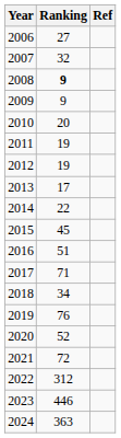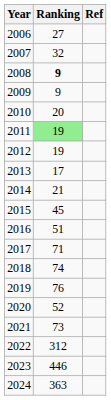 <table class="wikitable" style="text-align:center; font-size: 95%;">
 <tr>
 <th>Year</th>
 <th>Ranking</th>
 <th>Ref</th>
 </tr>
 <tr>
 <td>2006</td>
 <td>27</td>
 <td></td>
 </tr>
 <tr>
 <td>2007</td>
 <td>32</td>
 <td></td>
 </tr>
 <tr>
 <td>2008</td>
 <td><strong>9</strong></td>
 <td></td>
 </tr>
 <tr>
 <td>2009</td>
 <td>9</td>
 <td></td>
 </tr>
 <tr>
 <td>2010</td>
 <td>20</td>
 <td></td>
 </tr>
 <tr>
 <td>2011</td>
-<td>19</td>
+<td style="background: lightgreen;">19</td>
 <td></td>
 </tr>
 <tr>
 <td>2012</td>
 <td>19</td>
 <td></td>
 </tr>
 <tr>
 <td>2013</td>
 <td>17</td>
 <td></td>
 </tr>
 <tr>
 <td>2014</td>
-<td>22</td>
+<td>21</td>
 <td></td>
 </tr>
 <tr>
 <td>2015</td>
 <td>45</td>
 <td></td>
 </tr>
 <tr>
 <td>2016</td>
 <td>51</td>
 <td></td>
 </tr>
 <tr>
 <td>2017</td>
 <td>71</td>
 <td></td>
 </tr>
 <tr>
 <td>2018</td>
-<td>34</td>
+<td>74</td>
 <td></td>
 </tr>
 <tr>
 <td>2019</td>
 <td>76</td>
 <td></td>
 </tr>
 <tr>
 <td>2020</td>
 <td>52</td>
 <td></td>
 </tr>
 <tr>
 <td>2021</td>
-<td>72</td>
+<td>73</td>
 <td></td>
 </tr>
 <tr>
 <td>2022</td>
 <td>312</td>
 <td></td>
 </tr>
 <tr>
 <td>2023</td>
 <td>446</td>
 <td></td>
 </tr>
 <tr>
 <td>2024</td>
 <td>363</td>
 <td></td>
 </tr>
 </table>
